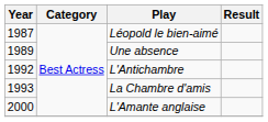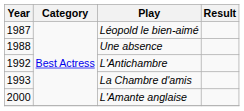 <table style="font-size: 90%;" class="wikitable">
 <tr>
 <th>Year</th>
 <th>Category</th>
 <th>Play</th>
 <th>Result</th>
 </tr>
 <tr>
 <td>1987</td>
 <td rowspan="5"><a href='#'>Best Actress</a></td>
 <td><em>Léopold le bien-aimé</em></td>
 <td></td>
 </tr>
 <tr>
-<td>1989</td>
+<td>1988</td>
 <td><em>Une absence</em></td>
 <td></td>
 </tr>
 <tr>
 <td>1992</td>
 <td><em>L'Antichambre</em></td>
 <td></td>
 </tr>
 <tr>
 <td>1993</td>
 <td><em>La Chambre d'amis</em></td>
 <td></td>
 </tr>
 <tr>
 <td>2000</td>
 <td><em>L'Amante anglaise</em></td>
 <td></td>
 </tr>
 <tr>
 </tr>
 </table>
